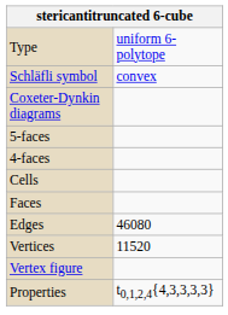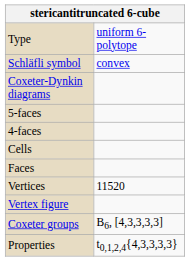 <table class="wikitable" align="right" style="margin-left:10px" width="250">
 <tr>
 <th bgcolor=#e7dcc3 colspan=2>stericantitruncated 6-cube</th>
 </tr>
 <tr>
 <td bgcolor=#e7dcc3>Type</td>
 <td><a href='#'>uniform 6-polytope</a></td>
 </tr>
 <tr>
 <td bgcolor=#e7dcc3><a href='#'>Schläfli symbol</a></td>
 <td><a href='#'>convex</a></td>
 </tr>
 <tr>
 <td bgcolor=#e7dcc3><a href='#'>Coxeter-Dynkin diagrams</a></td>
 <td></td>
 </tr>
 <tr>
 <td bgcolor=#e7dcc3>5-faces</td>
 <td></td>
 </tr>
 <tr>
 <td bgcolor=#e7dcc3>4-faces</td>
 <td></td>
 </tr>
 <tr>
 <td bgcolor=#e7dcc3>Cells</td>
 <td></td>
 </tr>
 <tr>
 <td bgcolor=#e7dcc3>Faces</td>
 <td></td>
 </tr>
 <tr>
-<td bgcolor=#e7dcc3>Edges</td>
-<td>46080</td>
-</tr>
-<tr>
 <td bgcolor=#e7dcc3>Vertices</td>
 <td>11520</td>
 </tr>
 <tr>
 <td bgcolor=#e7dcc3><a href='#'>Vertex figure</a></td>
 <td></td>
 </tr>
 <tr>
+<td bgcolor=#e7dcc3><a href='#'>Coxeter groups</a></td>
+<td>B<sub>6</sub>, [4,3,3,3,3]</td>
+</tr>
+<tr>
 <td bgcolor=#e7dcc3>Properties</td>
 <td>t<sub>0,1,2,4</sub>{4,3,3,3,3}</td>
 </tr>
 </table>
